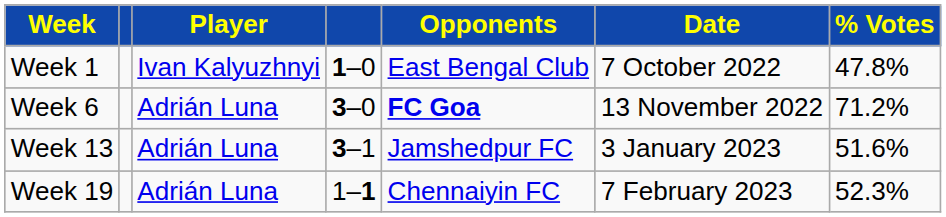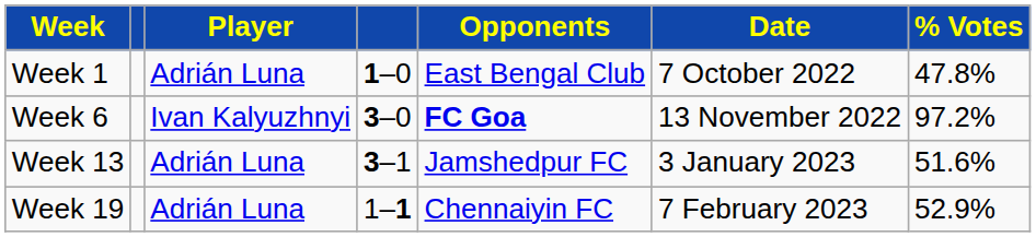 <table class="wikitable" style="text-align:left">
 <tr>
 <th style="background:#1047AB; color:#FFFF00; text-align:center;">Week</th>
 <th style="background:#1047AB; color:#FFFF00; text-align:center;"></th>
 <th style="background:#1047AB; color:#FFFF00; text-align:center;">Player</th>
 <th style="background:#1047AB; color:#FFFF00; text-align:center;"></th>
 <th style="background:#1047AB; color:#FFFF00; text-align:center;">Opponents</th>
 <th style="background:#1047AB; color:#FFFF00; text-align:center;">Date</th>
 <th style="background:#1047AB; color:#FFFF00; text-align:center;">% Votes</th>
 </tr>
 <tr>
 <td>Week 1</td>
 <td></td>
-<td><a href='#'>Ivan Kalyuzhnyi</a></td>
+<td><a href='#'>Adrián Luna</a></td>
 <td><strong>1</strong>–0</td>
 <td><a href='#'>East Bengal Club</a></td>
 <td>7 October 2022</td>
 <td>47.8%</td>
 </tr>
 <tr>
 <td>Week 6</td>
 <td></td>
-<td><a href='#'>Adrián Luna</a></td>
+<td><a href='#'>Ivan Kalyuzhnyi</a></td>
 <td><strong>3</strong>–0</td>
 <td><strong><a href='#'>FC Goa</a></strong></td>
 <td>13 November 2022</td>
-<td>71.2%</td>
+<td>97.2%</td>
 </tr>
 <tr>
 <td>Week 13</td>
 <td></td>
 <td><a href='#'>Adrián Luna</a></td>
 <td><strong>3</strong>–1</td>
 <td><a href='#'>Jamshedpur FC</a></td>
 <td>3 January 2023</td>
 <td>51.6%</td>
 </tr>
 <tr>
 <td>Week 19</td>
 <td></td>
 <td><a href='#'>Adrián Luna</a></td>
 <td>1–<strong>1</strong></td>
 <td><a href='#'>Chennaiyin FC</a></td>
 <td>7 February 2023</td>
-<td>52.3%</td>
+<td>52.9%</td>
 </tr>
 </table>
